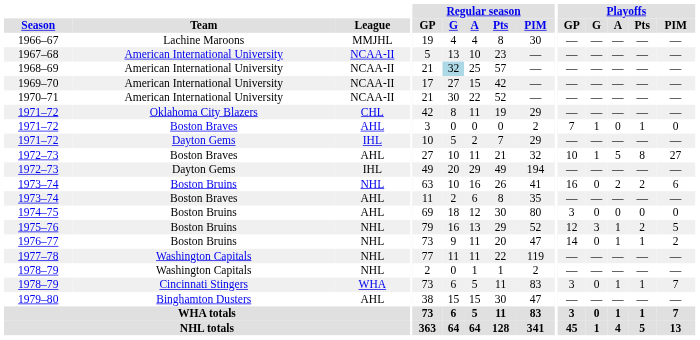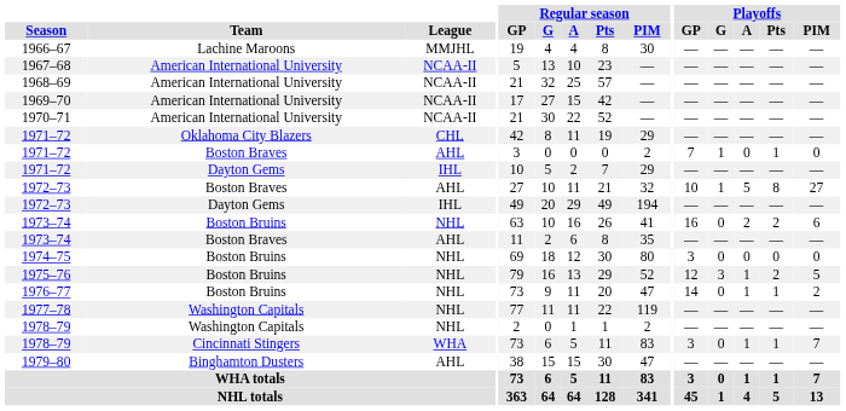 <table border="0" cellpadding="1" cellspacing="0" style="text-align:center; width:60em">
 <tr bgcolor="#e0e0e0">
 <th colspan="3" bgcolor="#ffffff"></th>
 <th rowspan="100" bgcolor="#ffffff"></th>
 <th colspan="5"><a href='#'>Regular season</a></th>
 <th rowspan="100" bgcolor="#ffffff"></th>
 <th colspan="5"><a href='#'>Playoffs</a></th>
 </tr>
 <tr bgcolor="#e0e0e0">
 <th><a href='#'>Season</a></th>
 <th>Team</th>
 <th>League</th>
 <th>GP</th>
 <th><a href='#'>G</a></th>
 <th><a href='#'>A</a></th>
 <th><a href='#'>Pts</a></th>
 <th><a href='#'>PIM</a></th>
 <th>GP</th>
 <th>G</th>
 <th>A</th>
 <th>Pts</th>
 <th>PIM</th>
 </tr>
 <tr>
 <td>1966–67</td>
 <td>Lachine Maroons</td>
 <td>MMJHL</td>
 <td>19</td>
 <td>4</td>
 <td>4</td>
 <td>8</td>
 <td>30</td>
 <td>—</td>
 <td>—</td>
 <td>—</td>
 <td>—</td>
 <td>—</td>
 </tr>
 <tr bgcolor="#f0f0f0">
 <td>1967–68</td>
 <td><a href='#'>American International University</a></td>
 <td><a href='#'>NCAA-II</a></td>
 <td>5</td>
 <td>13</td>
 <td>10</td>
 <td>23</td>
 <td>—</td>
 <td>—</td>
 <td>—</td>
 <td>—</td>
 <td>—</td>
 <td>—</td>
 </tr>
 <tr>
 <td>1968–69</td>
 <td>American International University</td>
 <td>NCAA-II</td>
 <td>21</td>
-<td style="background: lightblue;">32</td>
+<td>32</td>
 <td>25</td>
 <td>57</td>
 <td>—</td>
 <td>—</td>
 <td>—</td>
 <td>—</td>
 <td>—</td>
 <td>—</td>
 </tr>
 <tr bgcolor="#f0f0f0">
 <td>1969–70</td>
 <td>American International University</td>
 <td>NCAA-II</td>
 <td>17</td>
 <td>27</td>
 <td>15</td>
 <td>42</td>
 <td>—</td>
 <td>—</td>
 <td>—</td>
 <td>—</td>
 <td>—</td>
 <td>—</td>
 </tr>
 <tr>
 <td>1970–71</td>
 <td>American International University</td>
 <td>NCAA-II</td>
 <td>21</td>
 <td>30</td>
 <td>22</td>
 <td>52</td>
 <td>—</td>
 <td>—</td>
 <td>—</td>
 <td>—</td>
 <td>—</td>
 <td>—</td>
 </tr>
 <tr bgcolor="#f0f0f0">
 <td><a href='#'>1971–72</a></td>
 <td><a href='#'>Oklahoma City Blazers</a></td>
 <td><a href='#'>CHL</a></td>
 <td>42</td>
 <td>8</td>
 <td>11</td>
 <td>19</td>
 <td>29</td>
 <td>—</td>
 <td>—</td>
 <td>—</td>
 <td>—</td>
 <td>—</td>
 </tr>
 <tr>
 <td><a href='#'>1971–72</a></td>
 <td><a href='#'>Boston Braves</a></td>
 <td><a href='#'>AHL</a></td>
 <td>3</td>
 <td>0</td>
 <td>0</td>
 <td>0</td>
 <td>2</td>
 <td>7</td>
 <td>1</td>
 <td>0</td>
 <td>1</td>
 <td>0</td>
 </tr>
 <tr bgcolor="#f0f0f0">
 <td><a href='#'>1971–72</a></td>
 <td><a href='#'>Dayton Gems</a></td>
 <td><a href='#'>IHL</a></td>
 <td>10</td>
 <td>5</td>
 <td>2</td>
 <td>7</td>
 <td>29</td>
 <td>—</td>
 <td>—</td>
 <td>—</td>
 <td>—</td>
 <td>—</td>
 </tr>
 <tr>
 <td><a href='#'>1972–73</a></td>
 <td>Boston Braves</td>
 <td>AHL</td>
 <td>27</td>
 <td>10</td>
 <td>11</td>
 <td>21</td>
 <td>32</td>
 <td>10</td>
 <td>1</td>
 <td>5</td>
 <td>8</td>
 <td>27</td>
 </tr>
 <tr bgcolor="#f0f0f0">
 <td><a href='#'>1972–73</a></td>
 <td>Dayton Gems</td>
 <td>IHL</td>
 <td>49</td>
 <td>20</td>
 <td>29</td>
 <td>49</td>
 <td>194</td>
 <td>—</td>
 <td>—</td>
 <td>—</td>
 <td>—</td>
 <td>—</td>
 </tr>
 <tr>
 <td><a href='#'>1973–74</a></td>
 <td><a href='#'>Boston Bruins</a></td>
 <td><a href='#'>NHL</a></td>
 <td>63</td>
 <td>10</td>
 <td>16</td>
 <td>26</td>
 <td>41</td>
 <td>16</td>
 <td>0</td>
 <td>2</td>
 <td>2</td>
 <td>6</td>
 </tr>
 <tr bgcolor="#f0f0f0">
 <td><a href='#'>1973–74</a></td>
 <td>Boston Braves</td>
 <td>AHL</td>
 <td>11</td>
 <td>2</td>
 <td>6</td>
 <td>8</td>
 <td>35</td>
 <td>—</td>
 <td>—</td>
 <td>—</td>
 <td>—</td>
 <td>—</td>
 </tr>
 <tr>
 <td><a href='#'>1974–75</a></td>
 <td>Boston Bruins</td>
-<td>AHL</td>
+<td>NHL</td>
 <td>69</td>
 <td>18</td>
 <td>12</td>
 <td>30</td>
 <td>80</td>
 <td>3</td>
 <td>0</td>
 <td>0</td>
 <td>0</td>
 <td>0</td>
 </tr>
 <tr bgcolor="#f0f0f0">
 <td><a href='#'>1975–76</a></td>
 <td>Boston Bruins</td>
 <td>NHL</td>
 <td>79</td>
 <td>16</td>
 <td>13</td>
 <td>29</td>
 <td>52</td>
 <td>12</td>
 <td>3</td>
 <td>1</td>
 <td>2</td>
 <td>5</td>
 </tr>
 <tr>
 <td><a href='#'>1976–77</a></td>
 <td>Boston Bruins</td>
 <td>NHL</td>
 <td>73</td>
 <td>9</td>
 <td>11</td>
 <td>20</td>
 <td>47</td>
 <td>14</td>
 <td>0</td>
 <td>1</td>
 <td>1</td>
 <td>2</td>
 </tr>
 <tr bgcolor="#f0f0f0">
 <td><a href='#'>1977–78</a></td>
 <td><a href='#'>Washington Capitals</a></td>
 <td>NHL</td>
 <td>77</td>
 <td>11</td>
 <td>11</td>
 <td>22</td>
 <td>119</td>
 <td>—</td>
 <td>—</td>
 <td>—</td>
 <td>—</td>
 <td>—</td>
 </tr>
 <tr>
 <td><a href='#'>1978–79</a></td>
 <td>Washington Capitals</td>
 <td>NHL</td>
 <td>2</td>
 <td>0</td>
 <td>1</td>
 <td>1</td>
 <td>2</td>
 <td>—</td>
 <td>—</td>
 <td>—</td>
 <td>—</td>
 <td>—</td>
 </tr>
 <tr bgcolor="#f0f0f0">
 <td><a href='#'>1978–79</a></td>
 <td><a href='#'>Cincinnati Stingers</a></td>
 <td><a href='#'>WHA</a></td>
 <td>73</td>
 <td>6</td>
 <td>5</td>
 <td>11</td>
 <td>83</td>
 <td>3</td>
 <td>0</td>
 <td>1</td>
 <td>1</td>
 <td>7</td>
 </tr>
 <tr>
 <td><a href='#'>1979–80</a></td>
 <td><a href='#'>Binghamton Dusters</a></td>
 <td>AHL</td>
 <td>38</td>
 <td>15</td>
 <td>15</td>
 <td>30</td>
 <td>47</td>
 <td>—</td>
 <td>—</td>
 <td>—</td>
 <td>—</td>
 <td>—</td>
 </tr>
 <tr bgcolor="#e0e0e0">
 <th colspan="3">WHA totals</th>
 <th>73</th>
 <th>6</th>
 <th>5</th>
 <th>11</th>
 <th>83</th>
 <th>3</th>
 <th>0</th>
 <th>1</th>
 <th>1</th>
 <th>7</th>
 </tr>
 <tr bgcolor="#e0e0e0">
 <th colspan="3">NHL totals</th>
 <th>363</th>
 <th>64</th>
 <th>64</th>
 <th>128</th>
 <th>341</th>
 <th>45</th>
 <th>1</th>
 <th>4</th>
 <th>5</th>
 <th>13</th>
 </tr>
 </table>
